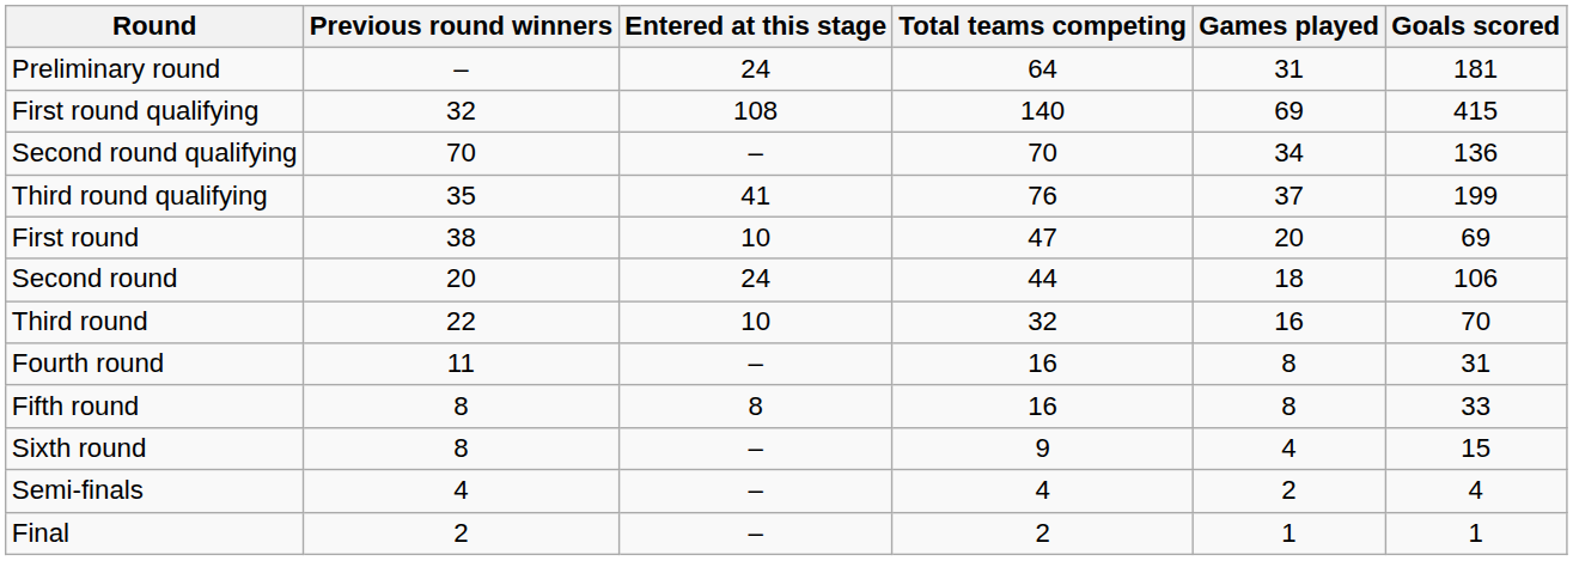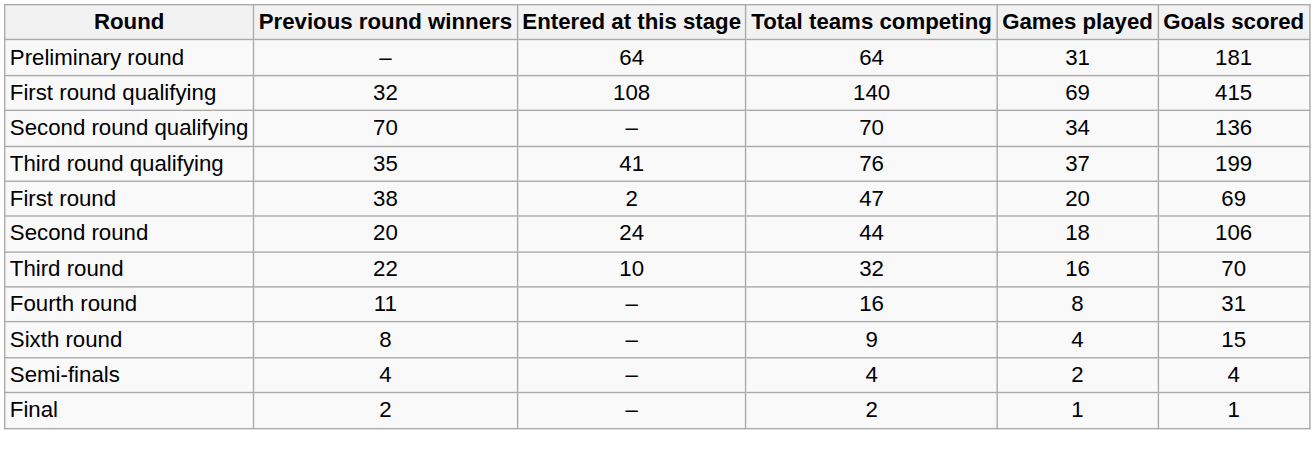 <table class="wikitable" style="text-align:center;">
 <tr>
 <th>Round</th>
 <th>Previous round winners</th>
 <th>Entered at this stage</th>
 <th>Total teams competing</th>
 <th>Games played</th>
 <th>Goals scored</th>
 </tr>
 <tr>
 <td align="left">Preliminary round</td>
 <td>–</td>
-<td>24</td>
+<td>64</td>
 <td>64</td>
 <td>31</td>
 <td>181</td>
 </tr>
 <tr>
 <td align="left">First round qualifying</td>
 <td>32</td>
 <td>108</td>
 <td>140</td>
 <td>69</td>
 <td>415</td>
 </tr>
 <tr>
 <td align="left">Second round qualifying</td>
 <td>70</td>
 <td>–</td>
 <td>70</td>
 <td>34</td>
 <td>136</td>
 </tr>
 <tr>
 <td align="left">Third round qualifying</td>
 <td>35</td>
 <td>41</td>
 <td>76</td>
 <td>37</td>
 <td>199</td>
 </tr>
 <tr>
 <td align="left">First round</td>
 <td>38</td>
-<td>10</td>
+<td>2</td>
 <td>47</td>
 <td>20</td>
 <td>69</td>
 </tr>
 <tr>
 <td align="left">Second round</td>
 <td>20</td>
 <td>24</td>
 <td>44</td>
 <td>18</td>
 <td>106</td>
 </tr>
 <tr>
 <td align="left">Third round</td>
 <td>22</td>
 <td>10</td>
 <td>32</td>
 <td>16</td>
 <td>70</td>
 </tr>
 <tr>
 <td align="left">Fourth round</td>
 <td>11</td>
 <td>–</td>
 <td>16</td>
 <td>8</td>
 <td>31</td>
 </tr>
 <tr>
-<td align="left">Fifth round</td>
-<td>8</td>
-<td>8</td>
-<td>16</td>
-<td>8</td>
-<td>33</td>
-</tr>
-<tr>
 <td align="left">Sixth round</td>
 <td>8</td>
 <td>–</td>
 <td>9</td>
 <td>4</td>
 <td>15</td>
 </tr>
 <tr>
 <td align="left">Semi-finals</td>
 <td>4</td>
 <td>–</td>
 <td>4</td>
 <td>2</td>
 <td>4</td>
 </tr>
 <tr>
 <td align="left">Final</td>
 <td>2</td>
 <td>–</td>
 <td>2</td>
 <td>1</td>
 <td>1</td>
 </tr>
 </table>
